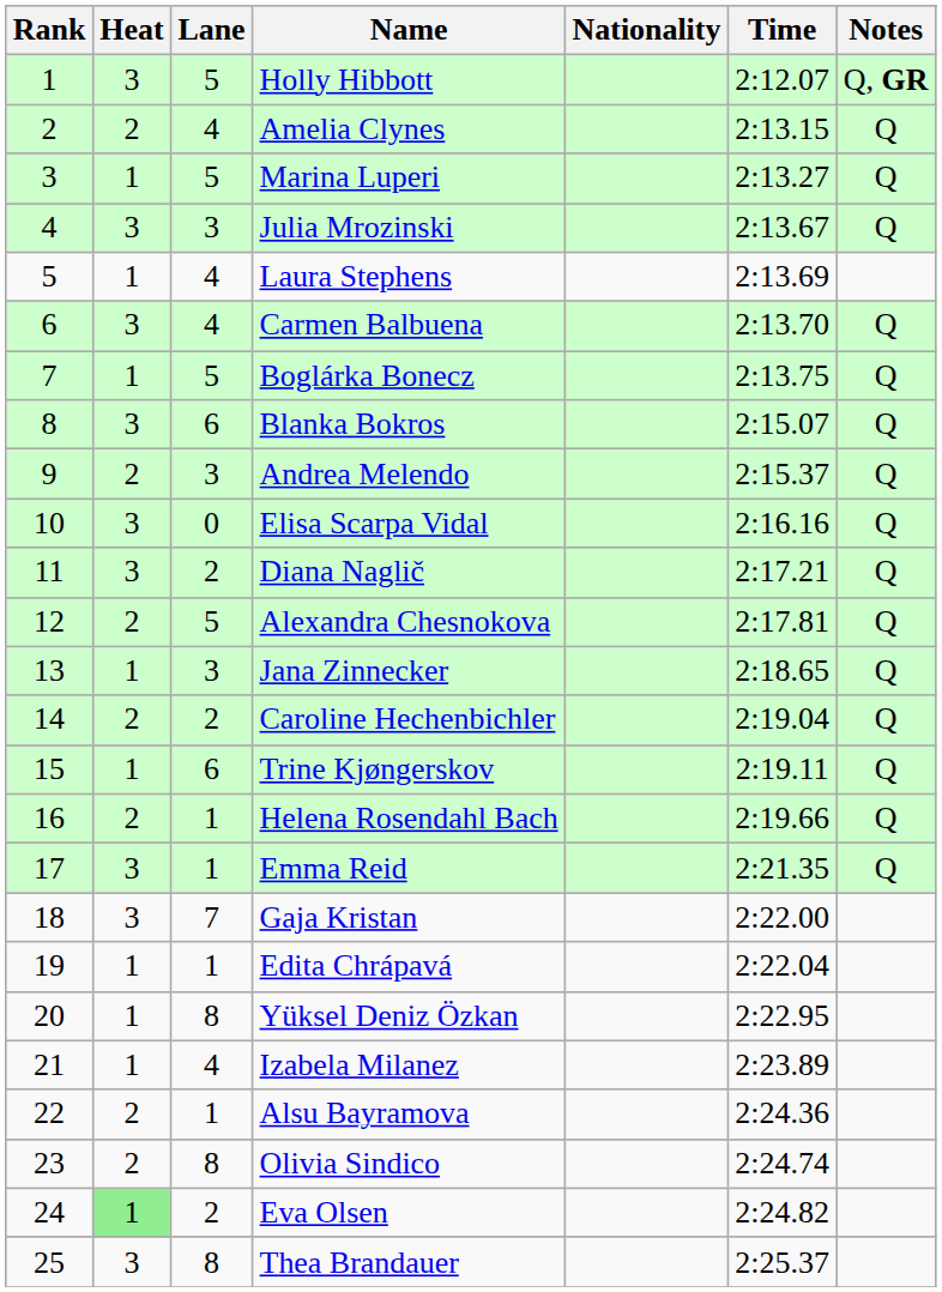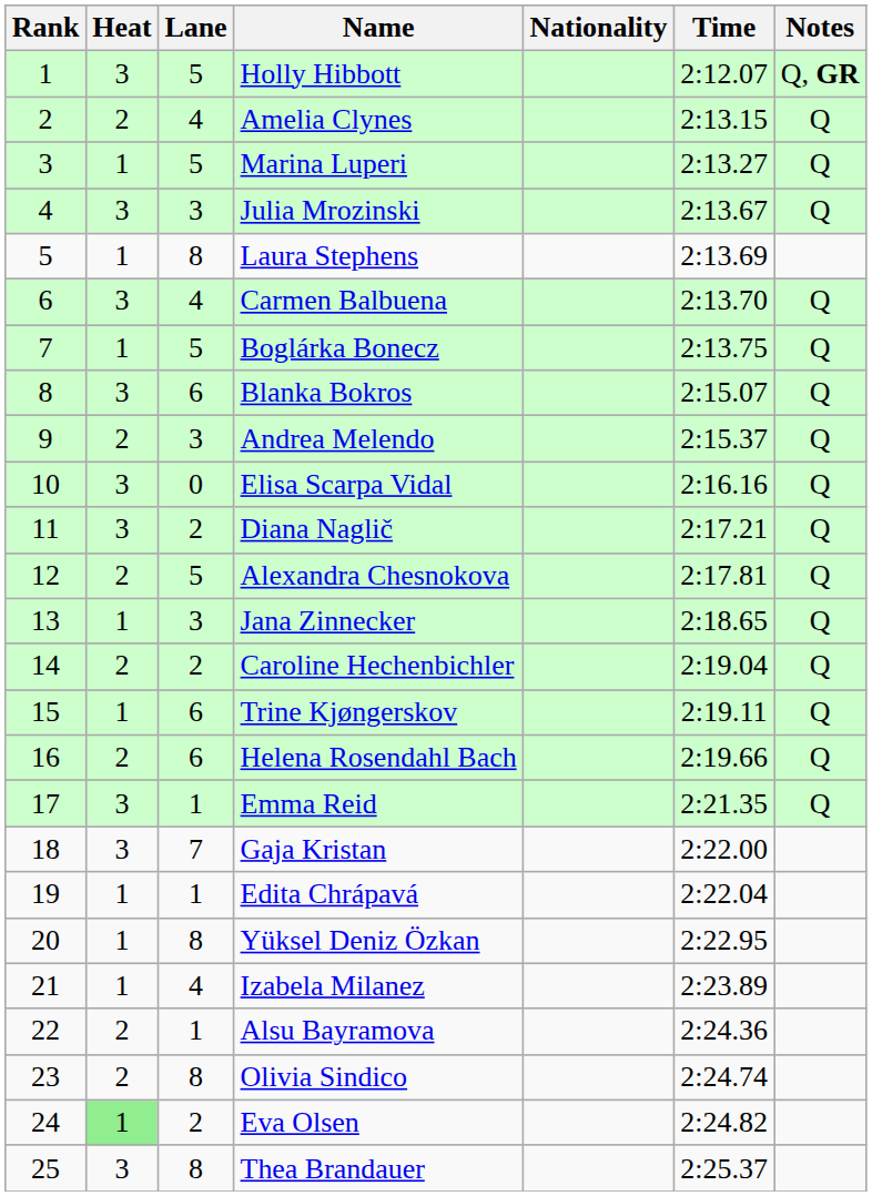 <table class="wikitable sortable" style="text-align:center">
 <tr>
 <th>Rank</th>
 <th>Heat</th>
 <th>Lane</th>
 <th>Name</th>
 <th>Nationality</th>
 <th>Time</th>
 <th>Notes</th>
 </tr>
 <tr bgcolor=ccffcc>
 <td>1</td>
 <td>3</td>
 <td>5</td>
 <td align=left><a href='#'>Holly Hibbott</a></td>
 <td align=left></td>
 <td>2:12.07</td>
 <td>Q, <strong>GR</strong></td>
 </tr>
 <tr bgcolor=ccffcc>
 <td>2</td>
 <td>2</td>
 <td>4</td>
 <td align=left><a href='#'>Amelia Clynes</a></td>
 <td align=left></td>
 <td>2:13.15</td>
 <td>Q</td>
 </tr>
 <tr bgcolor=ccffcc>
 <td>3</td>
 <td>1</td>
 <td>5</td>
 <td align=left><a href='#'>Marina Luperi</a></td>
 <td align=left></td>
 <td>2:13.27</td>
 <td>Q</td>
 </tr>
 <tr bgcolor=ccffcc>
 <td>4</td>
 <td>3</td>
 <td>3</td>
 <td align=left><a href='#'>Julia Mrozinski</a></td>
 <td align=left></td>
 <td>2:13.67</td>
 <td>Q</td>
 </tr>
 <tr>
 <td>5</td>
 <td>1</td>
-<td>4</td>
+<td>8</td>
 <td align=left><a href='#'>Laura Stephens</a></td>
 <td align=left></td>
 <td>2:13.69</td>
 <td></td>
 </tr>
 <tr bgcolor=ccffcc>
 <td>6</td>
 <td>3</td>
 <td>4</td>
 <td align=left><a href='#'>Carmen Balbuena</a></td>
 <td align=left></td>
 <td>2:13.70</td>
 <td>Q</td>
 </tr>
 <tr bgcolor=ccffcc>
 <td>7</td>
 <td>1</td>
 <td>5</td>
 <td align=left><a href='#'>Boglárka Bonecz</a></td>
 <td align=left></td>
 <td>2:13.75</td>
 <td>Q</td>
 </tr>
 <tr bgcolor=ccffcc>
 <td>8</td>
 <td>3</td>
 <td>6</td>
 <td align=left><a href='#'>Blanka Bokros</a></td>
 <td align=left></td>
 <td>2:15.07</td>
 <td>Q</td>
 </tr>
 <tr bgcolor=ccffcc>
 <td>9</td>
 <td>2</td>
 <td>3</td>
 <td align=left><a href='#'>Andrea Melendo</a></td>
 <td align=left></td>
 <td>2:15.37</td>
 <td>Q</td>
 </tr>
 <tr bgcolor=ccffcc>
 <td>10</td>
 <td>3</td>
 <td>0</td>
 <td align=left><a href='#'>Elisa Scarpa Vidal</a></td>
 <td align=left></td>
 <td>2:16.16</td>
 <td>Q</td>
 </tr>
 <tr bgcolor=ccffcc>
 <td>11</td>
 <td>3</td>
 <td>2</td>
 <td align=left><a href='#'>Diana Naglič</a></td>
 <td align=left></td>
 <td>2:17.21</td>
 <td>Q</td>
 </tr>
 <tr bgcolor=ccffcc>
 <td>12</td>
 <td>2</td>
 <td>5</td>
 <td align=left><a href='#'>Alexandra Chesnokova</a></td>
 <td align=left></td>
 <td>2:17.81</td>
 <td>Q</td>
 </tr>
 <tr bgcolor=ccffcc>
 <td>13</td>
 <td>1</td>
 <td>3</td>
 <td align=left><a href='#'>Jana Zinnecker</a></td>
 <td align=left></td>
 <td>2:18.65</td>
 <td>Q</td>
 </tr>
 <tr bgcolor=ccffcc>
 <td>14</td>
 <td>2</td>
 <td>2</td>
 <td align=left><a href='#'>Caroline Hechenbichler</a></td>
 <td align=left></td>
 <td>2:19.04</td>
 <td>Q</td>
 </tr>
 <tr bgcolor=ccffcc>
 <td>15</td>
 <td>1</td>
 <td>6</td>
 <td align=left><a href='#'>Trine Kjøngerskov</a></td>
 <td align=left></td>
 <td>2:19.11</td>
 <td>Q</td>
 </tr>
 <tr bgcolor=ccffcc>
 <td>16</td>
 <td>2</td>
-<td>1</td>
+<td>6</td>
 <td align=left><a href='#'>Helena Rosendahl Bach</a></td>
 <td align=left></td>
 <td>2:19.66</td>
 <td>Q</td>
 </tr>
 <tr bgcolor=ccffcc>
 <td>17</td>
 <td>3</td>
 <td>1</td>
 <td align=left><a href='#'>Emma Reid</a></td>
 <td align=left></td>
 <td>2:21.35</td>
 <td>Q</td>
 </tr>
 <tr>
 <td>18</td>
 <td>3</td>
 <td>7</td>
 <td align=left><a href='#'>Gaja Kristan</a></td>
 <td align=left></td>
 <td>2:22.00</td>
 <td></td>
 </tr>
 <tr>
 <td>19</td>
 <td>1</td>
 <td>1</td>
 <td align=left><a href='#'>Edita Chrápavá</a></td>
 <td align=left></td>
 <td>2:22.04</td>
 <td></td>
 </tr>
 <tr>
 <td>20</td>
 <td>1</td>
 <td>8</td>
 <td align=left><a href='#'>Yüksel Deniz Özkan</a></td>
 <td align=left></td>
 <td>2:22.95</td>
 <td></td>
 </tr>
 <tr>
 <td>21</td>
 <td>1</td>
 <td>4</td>
 <td align=left><a href='#'>Izabela Milanez</a></td>
 <td align=left></td>
 <td>2:23.89</td>
 <td></td>
 </tr>
 <tr>
 <td>22</td>
 <td>2</td>
 <td>1</td>
 <td align=left><a href='#'>Alsu Bayramova</a></td>
 <td align=left></td>
 <td>2:24.36</td>
 <td></td>
 </tr>
 <tr>
 <td>23</td>
 <td>2</td>
 <td>8</td>
 <td align=left><a href='#'>Olivia Sindico</a></td>
 <td align=left></td>
 <td>2:24.74</td>
 <td></td>
 </tr>
 <tr>
 <td>24</td>
 <td style="background: lightgreen;">1</td>
 <td>2</td>
 <td align=left><a href='#'>Eva Olsen</a></td>
 <td align=left></td>
 <td>2:24.82</td>
 <td></td>
 </tr>
 <tr>
 <td>25</td>
 <td>3</td>
 <td>8</td>
 <td align=left><a href='#'>Thea Brandauer</a></td>
 <td align=left></td>
 <td>2:25.37</td>
 <td></td>
 </tr>
 </table>
